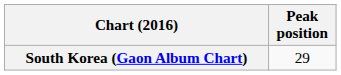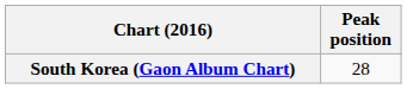 <table class="wikitable sortable plainrowheaders" style="text-align:center; width:350px">
 <tr>
 <th>Chart (2016)</th>
 <th>Peak<br>position</th>
 </tr>
 <tr>
 <th scope="row">South Korea (<a href='#'>Gaon Album Chart</a>)</th>
-<td>29</td>
+<td>28</td>
 </tr>
 </table>
